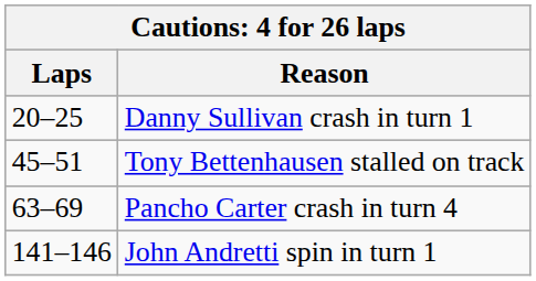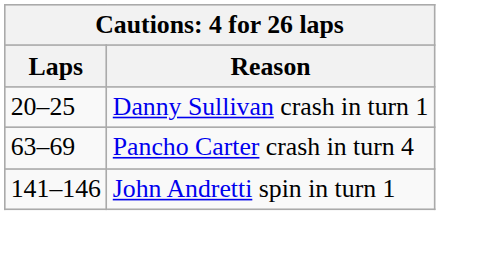 <table class="wikitable">
 <tr>
 <th colspan=2>Cautions: 4 for 26 laps</th>
 </tr>
 <tr>
 <th>Laps</th>
 <th>Reason</th>
 </tr>
 <tr>
 <td>20–25</td>
 <td><a href='#'>Danny Sullivan</a> crash in turn 1</td>
 </tr>
 <tr>
-<td>45–51</td>
-<td><a href='#'>Tony Bettenhausen</a> stalled on track</td>
-</tr>
-<tr>
 <td>63–69</td>
 <td><a href='#'>Pancho Carter</a> crash in turn 4</td>
 </tr>
 <tr>
 <td>141–146</td>
 <td><a href='#'>John Andretti</a> spin in turn 1</td>
 </tr>
 </table>
